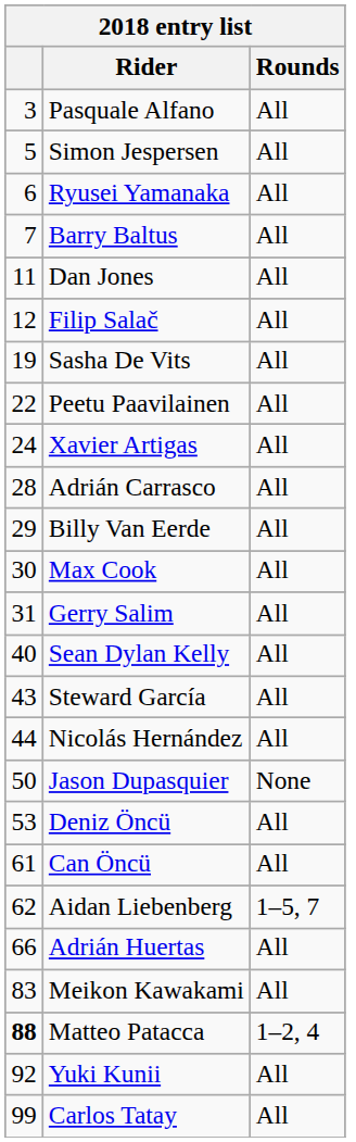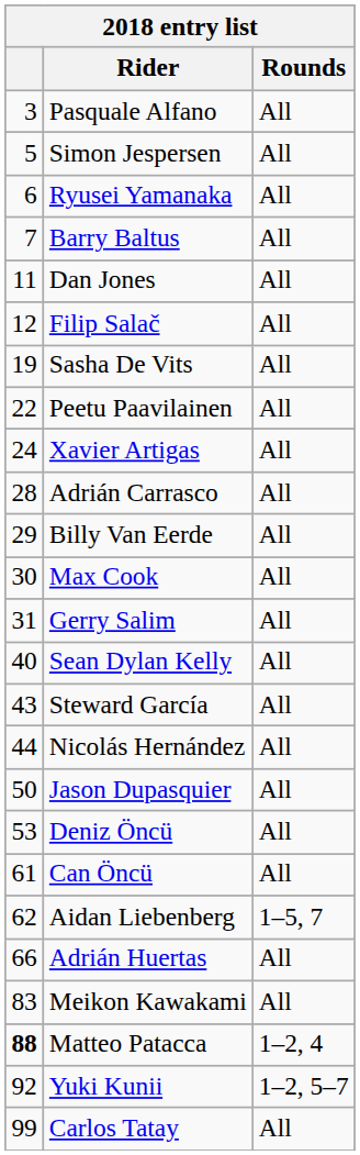 <table class="wikitable" style="font-size: 85%">
 <tr>
 <th colspan=3>2018 entry list</th>
 </tr>
 <tr>
 <th></th>
 <th>Rider</th>
 <th>Rounds</th>
 </tr>
 <tr>
 <td align=right>3</td>
 <td> Pasquale Alfano</td>
 <td>All</td>
 </tr>
 <tr>
 <td align=right>5</td>
 <td> Simon Jespersen</td>
 <td>All</td>
 </tr>
 <tr>
 <td align=right>6</td>
 <td> <a href='#'>Ryusei Yamanaka</a></td>
 <td>All</td>
 </tr>
 <tr>
 <td align=right>7</td>
 <td> <a href='#'>Barry Baltus</a></td>
 <td>All</td>
 </tr>
 <tr>
 <td align=right>11</td>
 <td> Dan Jones</td>
 <td>All</td>
 </tr>
 <tr>
 <td align=right>12</td>
 <td> <a href='#'>Filip Salač</a></td>
 <td>All</td>
 </tr>
 <tr>
 <td align=right>19</td>
 <td> Sasha De Vits</td>
 <td>All</td>
 </tr>
 <tr>
 <td align=right>22</td>
 <td> Peetu Paavilainen</td>
 <td>All</td>
 </tr>
 <tr>
 <td align=right>24</td>
 <td> <a href='#'>Xavier Artigas</a></td>
 <td>All</td>
 </tr>
 <tr>
 <td align=right>28</td>
 <td> Adrián Carrasco</td>
 <td>All</td>
 </tr>
 <tr>
 <td align=right>29</td>
 <td> Billy Van Eerde</td>
 <td>All</td>
 </tr>
 <tr>
 <td align=right>30</td>
 <td> <a href='#'>Max Cook</a></td>
 <td>All</td>
 </tr>
 <tr>
 <td align=right>31</td>
 <td> <a href='#'>Gerry Salim</a></td>
 <td>All</td>
 </tr>
 <tr>
 <td align=right>40</td>
 <td> <a href='#'>Sean Dylan Kelly</a></td>
 <td>All</td>
 </tr>
 <tr>
 <td align=right>43</td>
 <td> Steward García</td>
 <td>All</td>
 </tr>
 <tr>
 <td align=right>44</td>
 <td> Nicolás Hernández</td>
 <td>All</td>
 </tr>
 <tr>
 <td align=right>50</td>
 <td> <a href='#'>Jason Dupasquier</a></td>
-<td>None</td>
+<td>All</td>
 </tr>
 <tr>
 <td align=right>53</td>
 <td> <a href='#'>Deniz Öncü</a></td>
 <td>All</td>
 </tr>
 <tr>
 <td align=right>61</td>
 <td> <a href='#'>Can Öncü</a></td>
 <td>All</td>
 </tr>
 <tr>
 <td align=right>62</td>
 <td> Aidan Liebenberg</td>
 <td>1–5, 7</td>
 </tr>
 <tr>
 <td align=right>66</td>
 <td> <a href='#'>Adrián Huertas</a></td>
 <td>All</td>
 </tr>
 <tr>
 <td align=right>83</td>
 <td> Meikon Kawakami</td>
 <td>All</td>
 </tr>
 <tr>
 <td align=right><strong>88</strong></td>
 <td> Matteo Patacca</td>
 <td>1–2, 4</td>
 </tr>
 <tr>
 <td align=right>92</td>
 <td> <a href='#'>Yuki Kunii</a></td>
-<td>All</td>
+<td>1–2, 5–7</td>
 </tr>
 <tr>
 <td align=right>99</td>
 <td> <a href='#'>Carlos Tatay</a></td>
 <td>All</td>
 </tr>
 <tr>
 </tr>
 </table>
